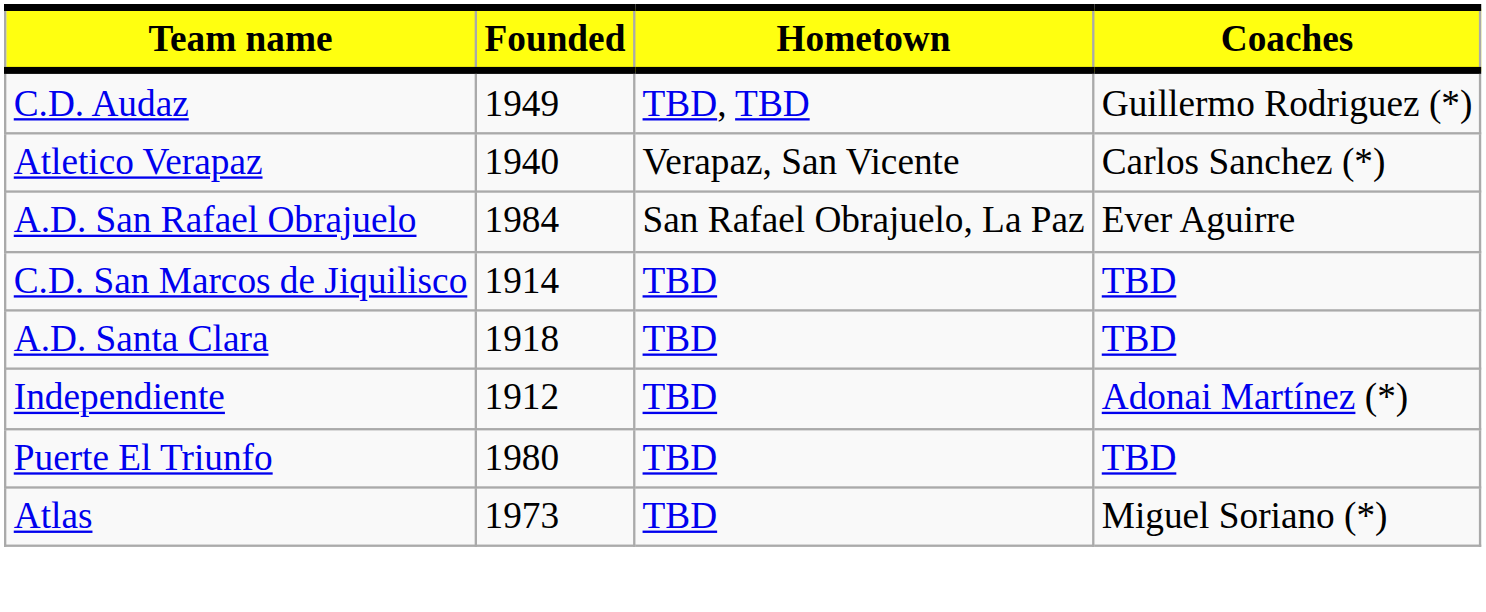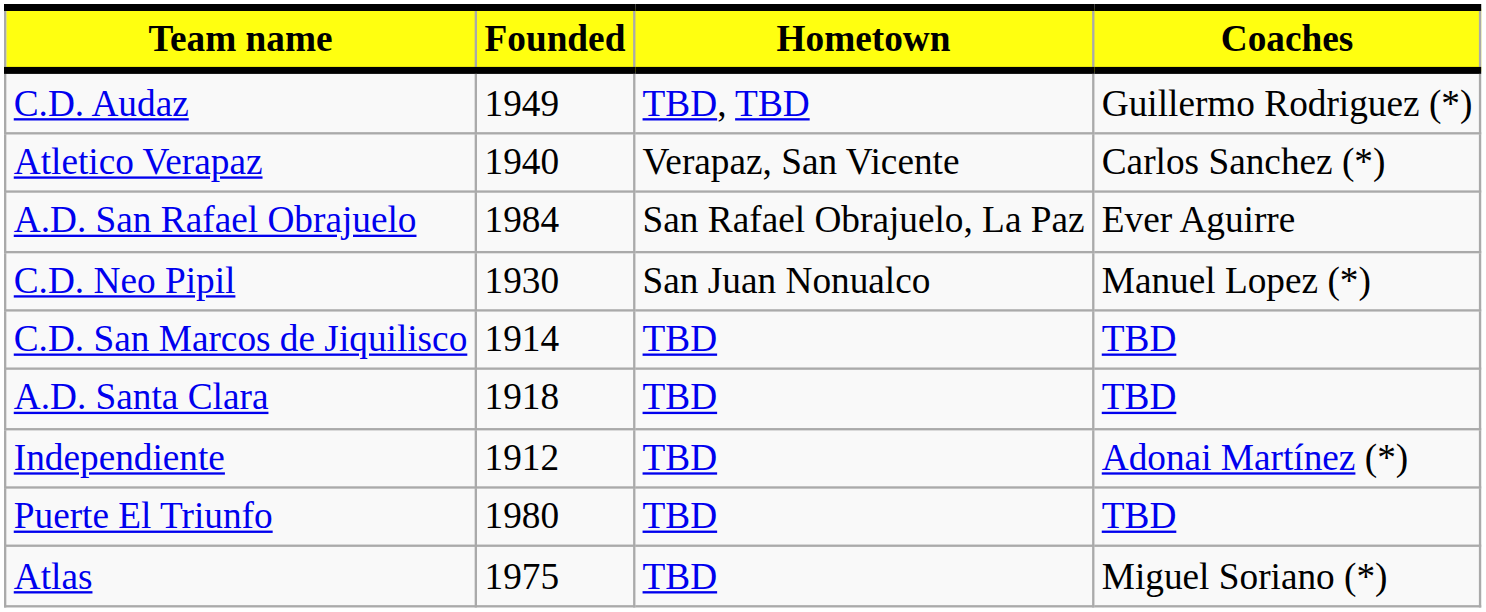 <table class="wikitable">
 <tr>
 <th style="background:#FFFF10; color:black; border-top:black 3px solid; border-bottom:black 3px solid;">Team name</th>
 <th style="background:#FFFF10; color:black; border-top:black 3px solid; border-bottom:black 3px solid;">Founded</th>
 <th style="background:#FFFF10; color:black; border-top:black 3px solid; border-bottom:black 3px solid;">Hometown</th>
 <th style="background:#FFFF10; color:black; border-top:black 3px solid; border-bottom:black 3px solid;">Coaches</th>
 </tr>
 <tr>
 <td><a href='#'>C.D. Audaz</a></td>
 <td>1949</td>
 <td> <a href='#'>TBD</a>, <a href='#'>TBD</a></td>
 <td> Guillermo Rodriguez (*)</td>
 </tr>
 <tr>
 <td><a href='#'>Atletico Verapaz</a></td>
 <td>1940</td>
 <td> Verapaz, San Vicente</td>
 <td> Carlos Sanchez (*)</td>
 </tr>
 <tr>
 <td><a href='#'>A.D. San Rafael Obrajuelo</a></td>
 <td>1984</td>
 <td> San Rafael Obrajuelo, La Paz</td>
 <td> Ever Aguirre</td>
+</tr>
+<tr>
+<td><a href='#'>C.D. Neo Pipil</a></td>
+<td>1930</td>
+<td> San Juan Nonualco</td>
+<td> Manuel Lopez (*)</td>
 </tr>
 <tr>
 <td><a href='#'>C.D. San Marcos de Jiquilisco</a></td>
 <td>1914</td>
 <td> <a href='#'>TBD</a></td>
 <td> <a href='#'>TBD</a></td>
 </tr>
 <tr>
 <td><a href='#'>A.D. Santa Clara</a></td>
 <td>1918</td>
 <td> <a href='#'>TBD</a></td>
 <td> <a href='#'>TBD</a></td>
 </tr>
 <tr>
 <td><a href='#'>Independiente</a></td>
 <td>1912</td>
 <td> <a href='#'>TBD</a></td>
 <td> <a href='#'>Adonai Martínez</a> (*)</td>
 </tr>
 <tr>
 <td><a href='#'>Puerte El Triunfo</a></td>
 <td>1980</td>
 <td> <a href='#'>TBD</a></td>
 <td> <a href='#'>TBD</a></td>
 </tr>
 <tr>
 <td><a href='#'>Atlas</a></td>
-<td>1973</td>
+<td>1975</td>
 <td> <a href='#'>TBD</a></td>
 <td> Miguel Soriano (*)</td>
 </tr>
 </table>
